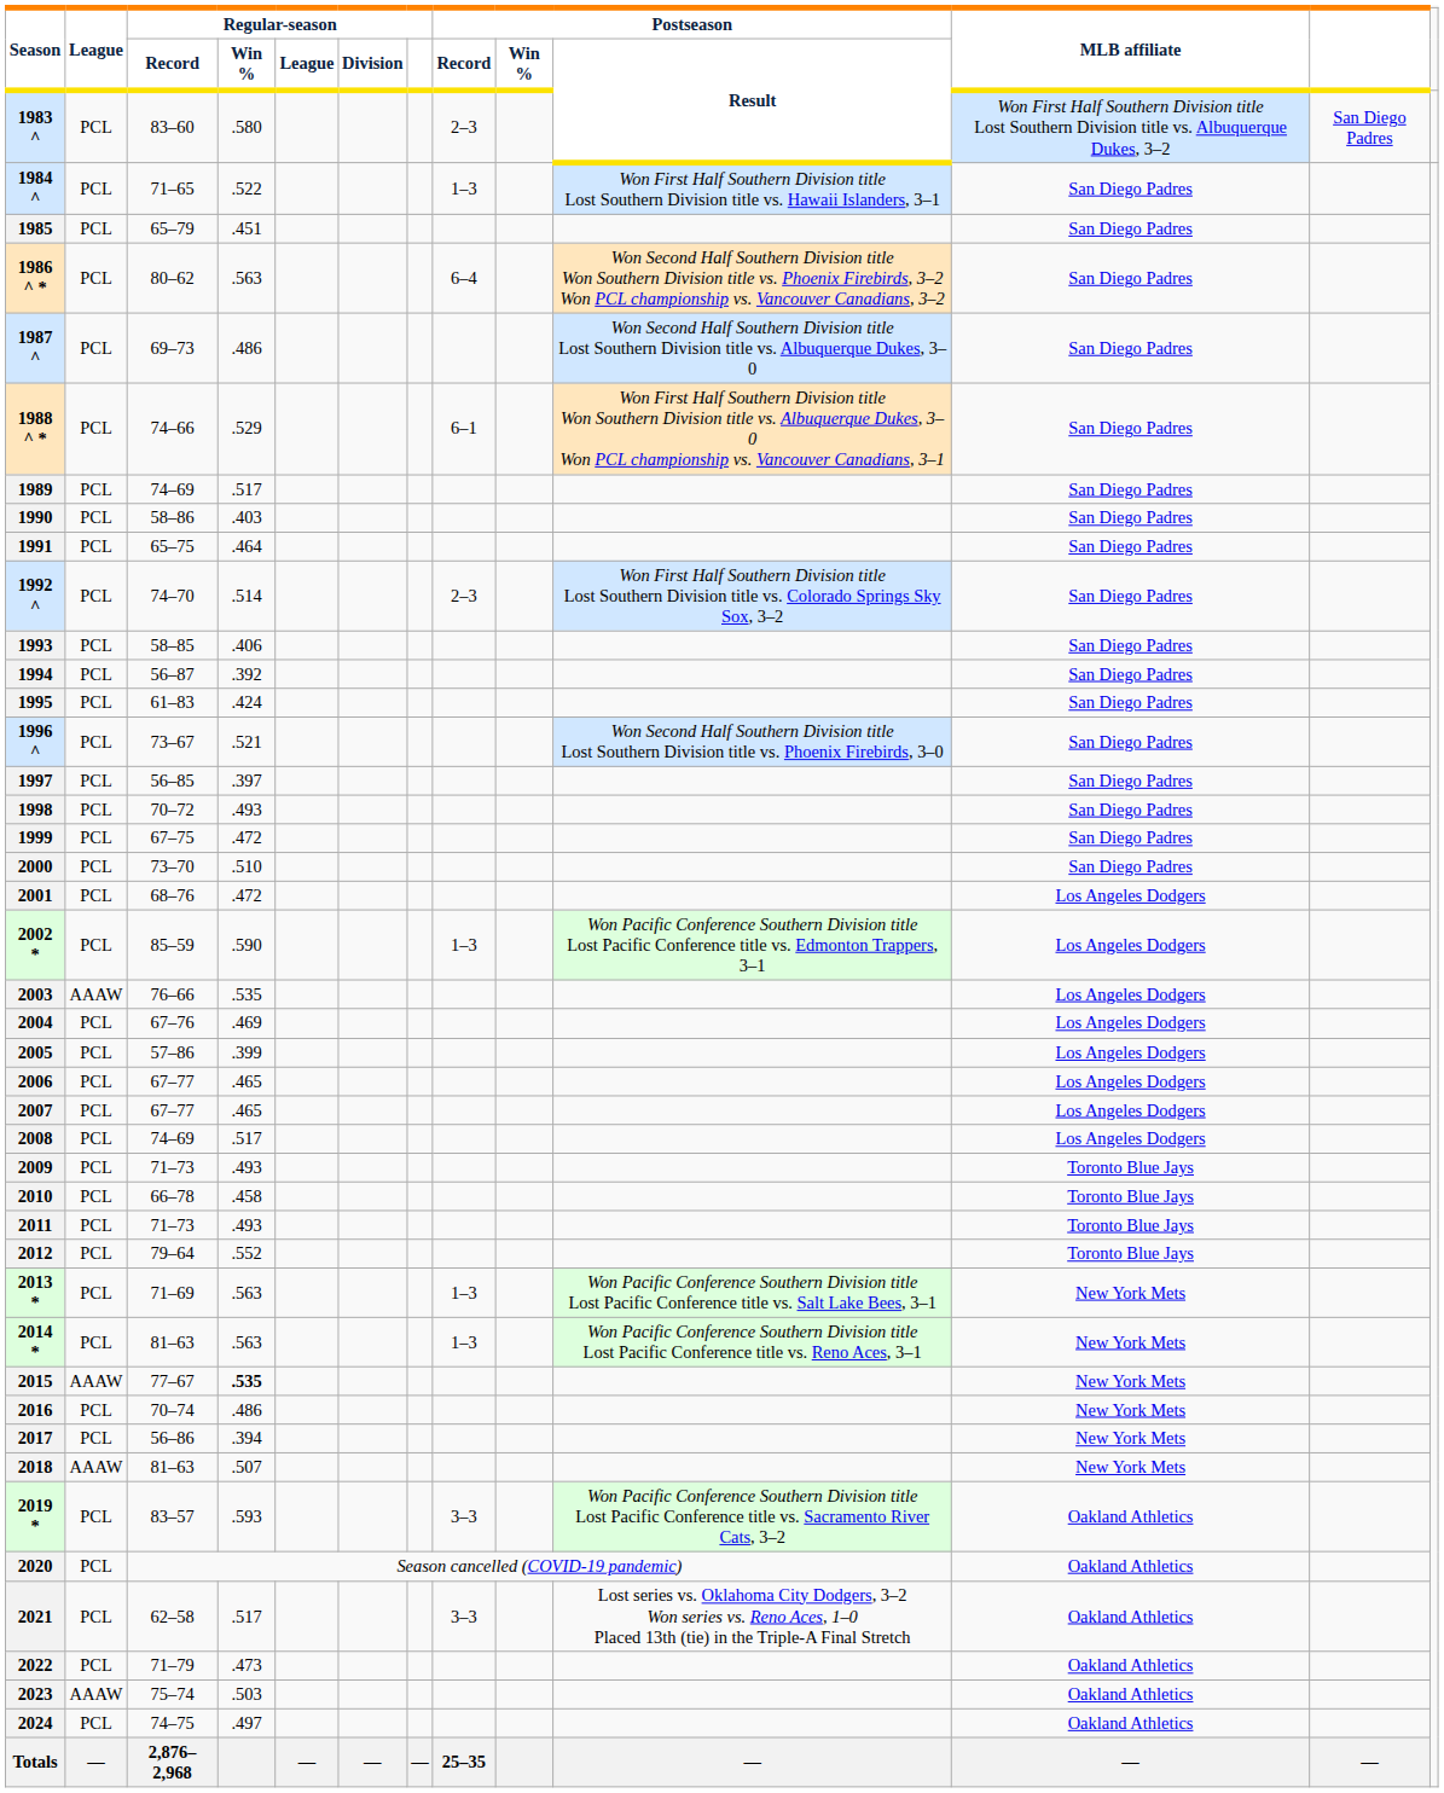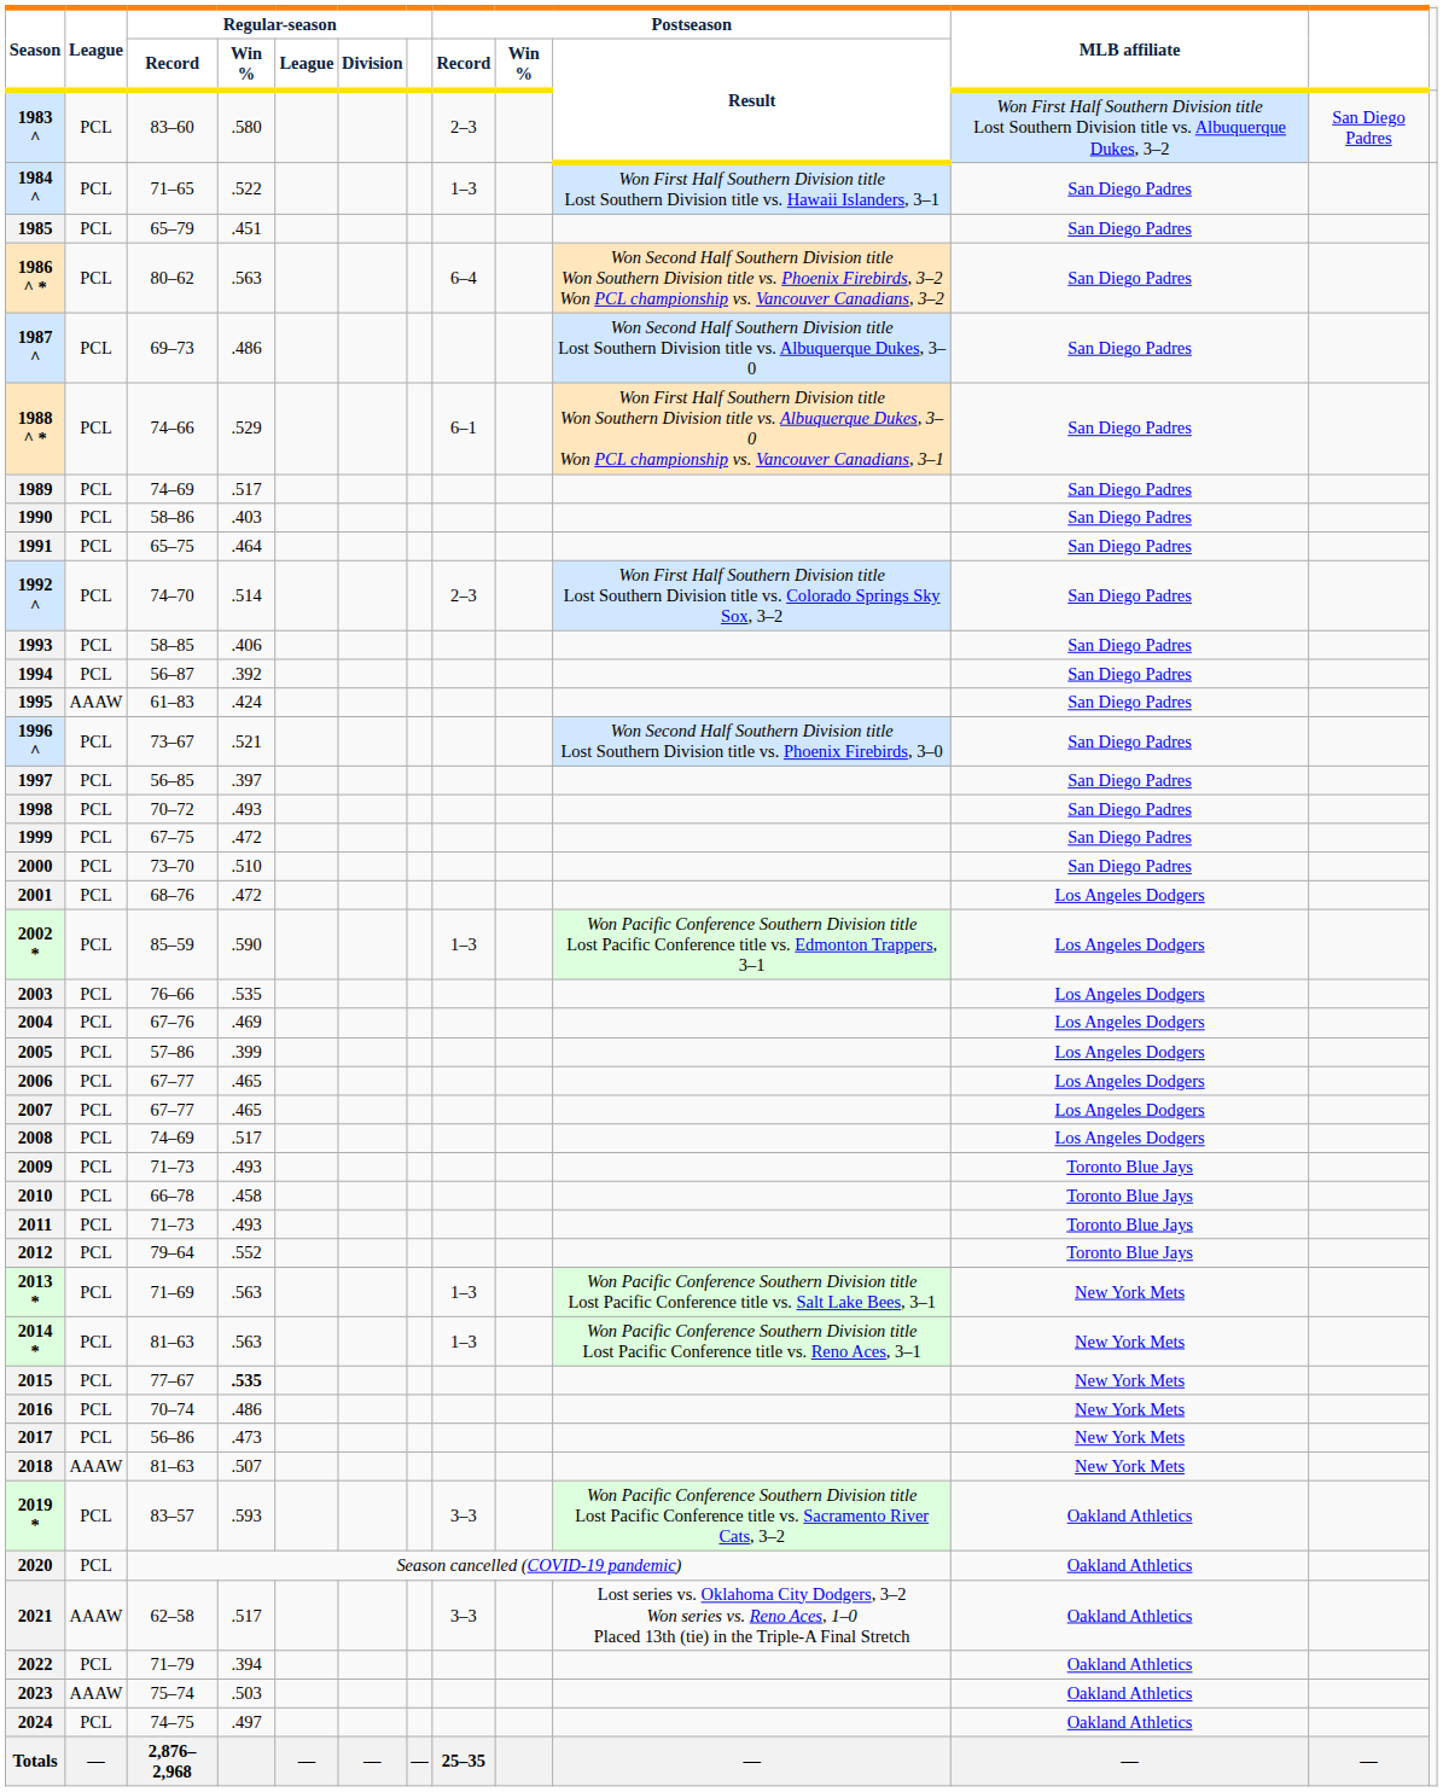 <table class="wikitable sortable plainrowheaders" style="font-size: 95%; text-align:center;">
 <tr>
 <th rowspan="2" scope="col" style="background-color:#ffffff; border-top:#FF8300 5px solid; border-bottom:#FCE200 5px solid; color:#0A2240">Season</th>
 <th rowspan="2" scope="col" style="background-color:#ffffff; border-top:#FF8300 5px solid; border-bottom:#FCE200 5px solid; color:#0A2240">League</th>
 <th colspan="5" scope="col" style="background-color:#ffffff; border-top:#FF8300 5px solid; color:#0A2240">Regular-season</th>
 <th colspan="3" scope="col" style="background-color:#ffffff; border-top:#FF8300 5px solid; color:#0A2240">Postseason</th>
 <th rowspan="2" scope="col" style="background-color:#ffffff; border-top:#FF8300 5px solid; border-bottom:#FCE200 5px solid; color:#0A2240">MLB affiliate</th>
 <th class="unsortable" rowspan="2" scope="col" style="background-color:#ffffff; border-top:#FF8300 5px solid; border-bottom:#FCE200 5px solid; color:#0A2240"></th>
 </tr>
 <tr>
 <th scope="col" style="background-color:#ffffff; border-bottom:#FCE200 5px solid; color:#0A2240">Record</th>
 <th scope="col" style="background-color:#ffffff; border-bottom:#FCE200 5px solid; color:#0A2240">Win %</th>
 <th scope="col" style="background-color:#ffffff; border-bottom:#FCE200 5px solid; color:#0A2240">League</th>
 <th scope="col" style="background-color:#ffffff; border-bottom:#FCE200 5px solid; color:#0A2240">Division</th>
 <th scope="col" style="background-color:#ffffff; border-bottom:#FCE200 5px solid; color:#0A2240"></th>
 <th scope="col" style="background-color:#ffffff; border-bottom:#FCE200 5px solid; color:#0A2240">Record</th>
 <th scope="col" style="background-color:#ffffff; border-bottom:#FCE200 5px solid; color:#0A2240">Win %</th>
 <th class="unsortable" rowspan="2" scope="col" style="background-color:#ffffff; border-bottom:#FCE200 5px solid; color:#0A2240">Result</th>
 </tr>
 <tr>
 <th scope="row" style="text-align:center; background:#D0E7FF">1983<br>^</th>
 <td>PCL</td>
 <td>83–60</td>
 <td>.580</td>
 <td></td>
 <td></td>
 <td></td>
 <td>2–3</td>
 <td></td>
 <td bgcolor="#D0E7FF"><em>Won First Half Southern Division title</em><br>Lost Southern Division title vs. <a href='#'>Albuquerque Dukes</a>, 3–2</td>
 <td><a href='#'>San Diego Padres</a></td>
 <td></td>
 </tr>
 <tr>
 <th scope="row" style="text-align:center; background:#D0E7FF">1984<br>^</th>
 <td>PCL</td>
 <td>71–65</td>
 <td>.522</td>
 <td></td>
 <td></td>
 <td></td>
 <td>1–3</td>
 <td></td>
 <td bgcolor="#D0E7FF"><em>Won First Half Southern Division title</em><br>Lost Southern Division title vs. <a href='#'>Hawaii Islanders</a>, 3–1</td>
 <td><a href='#'>San Diego Padres</a></td>
 <td></td>
 </tr>
 <tr>
 <th scope="row" style="text-align:center">1985</th>
 <td>PCL</td>
 <td>65–79</td>
 <td>.451</td>
 <td></td>
 <td></td>
 <td></td>
 <td></td>
 <td></td>
 <td></td>
 <td><a href='#'>San Diego Padres</a></td>
 <td></td>
 </tr>
 <tr>
 <th scope="row" style="text-align:center; background:#FFE6BD">1986<br>^ * </th>
 <td>PCL</td>
 <td>80–62</td>
 <td>.563</td>
 <td></td>
 <td></td>
 <td></td>
 <td>6–4</td>
 <td></td>
 <td bgcolor="#FFE6BD"><em>Won Second Half Southern Division title</em><br><em>Won Southern Division title vs. <a href='#'>Phoenix Firebirds</a>, 3–2</em><br><em>Won <a href='#'>PCL championship</a> vs. <a href='#'>Vancouver Canadians</a>, 3–2</em></td>
 <td><a href='#'>San Diego Padres</a></td>
 <td></td>
 </tr>
 <tr>
 <th scope="row" style="text-align:center; background:#D0E7FF">1987<br>^</th>
 <td>PCL</td>
 <td>69–73</td>
 <td>.486</td>
 <td></td>
 <td></td>
 <td></td>
 <td></td>
 <td></td>
 <td bgcolor="#D0E7FF"><em>Won Second Half Southern Division title</em><br>Lost Southern Division title vs. <a href='#'>Albuquerque Dukes</a>, 3–0</td>
 <td><a href='#'>San Diego Padres</a></td>
 <td></td>
 </tr>
 <tr>
 <th scope="row" style="text-align:center; background:#FFE6BD">1988<br>^ * </th>
 <td>PCL</td>
 <td>74–66</td>
 <td>.529</td>
 <td></td>
 <td></td>
 <td></td>
 <td>6–1</td>
 <td></td>
 <td bgcolor="#FFE6BD"><em>Won First Half Southern Division title</em><br><em>Won Southern Division title vs. <a href='#'>Albuquerque Dukes</a>, 3–0</em><br><em>Won <a href='#'>PCL championship</a> vs. <a href='#'>Vancouver Canadians</a>, 3–1</em></td>
 <td><a href='#'>San Diego Padres</a></td>
 <td></td>
 </tr>
 <tr>
 <th scope="row" style="text-align:center">1989</th>
 <td>PCL</td>
 <td>74–69</td>
 <td>.517</td>
 <td></td>
 <td></td>
 <td></td>
 <td></td>
 <td></td>
 <td></td>
 <td><a href='#'>San Diego Padres</a></td>
 <td></td>
 </tr>
 <tr>
 <th scope="row" style="text-align:center">1990</th>
 <td>PCL</td>
 <td>58–86</td>
 <td>.403</td>
 <td></td>
 <td></td>
 <td></td>
 <td></td>
 <td></td>
 <td></td>
 <td><a href='#'>San Diego Padres</a></td>
 <td></td>
 </tr>
 <tr>
 <th scope="row" style="text-align:center">1991</th>
 <td>PCL</td>
 <td>65–75</td>
 <td>.464</td>
 <td></td>
 <td></td>
 <td></td>
 <td></td>
 <td></td>
 <td></td>
 <td><a href='#'>San Diego Padres</a></td>
 <td></td>
 </tr>
 <tr>
 <th scope="row" style="text-align:center; background:#D0E7FF">1992<br>^</th>
 <td>PCL</td>
 <td>74–70</td>
 <td>.514</td>
 <td></td>
 <td></td>
 <td></td>
 <td>2–3</td>
 <td></td>
 <td bgcolor="#D0E7FF"><em>Won First Half Southern Division title</em><br>Lost Southern Division title vs. <a href='#'>Colorado Springs Sky Sox</a>, 3–2</td>
 <td><a href='#'>San Diego Padres</a></td>
 <td></td>
 </tr>
 <tr>
 <th scope="row" style="text-align:center">1993</th>
 <td>PCL</td>
 <td>58–85</td>
 <td>.406</td>
 <td></td>
 <td></td>
 <td></td>
 <td></td>
 <td></td>
 <td></td>
 <td><a href='#'>San Diego Padres</a></td>
 <td></td>
 </tr>
 <tr>
 <th scope="row" style="text-align:center">1994</th>
 <td>PCL</td>
 <td>56–87</td>
 <td>.392</td>
 <td></td>
 <td></td>
 <td></td>
 <td></td>
 <td></td>
 <td></td>
 <td><a href='#'>San Diego Padres</a></td>
 <td></td>
 </tr>
 <tr>
 <th scope="row" style="text-align:center">1995</th>
-<td>PCL</td>
+<td>AAAW</td>
 <td>61–83</td>
 <td>.424</td>
 <td></td>
 <td></td>
 <td></td>
 <td></td>
 <td></td>
 <td></td>
 <td><a href='#'>San Diego Padres</a></td>
 <td></td>
 </tr>
 <tr>
 <th scope="row" style="text-align:center; background:#D0E7FF">1996<br>^</th>
 <td>PCL</td>
 <td>73–67</td>
 <td>.521</td>
 <td></td>
 <td></td>
 <td></td>
 <td></td>
 <td></td>
 <td bgcolor="#D0E7FF"><em>Won Second Half Southern Division title</em><br>Lost Southern Division title vs. <a href='#'>Phoenix Firebirds</a>, 3–0</td>
 <td><a href='#'>San Diego Padres</a></td>
 <td></td>
 </tr>
 <tr>
 <th scope="row" style="text-align:center">1997</th>
 <td>PCL</td>
 <td>56–85</td>
 <td>.397</td>
 <td></td>
 <td></td>
 <td></td>
 <td></td>
 <td></td>
 <td></td>
 <td><a href='#'>San Diego Padres</a></td>
 <td></td>
 </tr>
 <tr>
 <th scope="row" style="text-align:center">1998</th>
 <td>PCL</td>
 <td>70–72</td>
 <td>.493</td>
 <td></td>
 <td></td>
 <td></td>
 <td></td>
 <td></td>
 <td></td>
 <td><a href='#'>San Diego Padres</a></td>
 <td></td>
 </tr>
 <tr>
 <th scope="row" style="text-align:center">1999</th>
 <td>PCL</td>
 <td>67–75</td>
 <td>.472</td>
 <td></td>
 <td></td>
 <td></td>
 <td></td>
 <td></td>
 <td></td>
 <td><a href='#'>San Diego Padres</a></td>
 <td></td>
 </tr>
 <tr>
 <th scope="row" style="text-align:center">2000</th>
 <td>PCL</td>
 <td>73–70</td>
 <td>.510</td>
 <td></td>
 <td></td>
 <td></td>
 <td></td>
 <td></td>
 <td></td>
 <td><a href='#'>San Diego Padres</a></td>
 <td></td>
 </tr>
 <tr>
 <th scope="row" style="text-align:center">2001</th>
 <td>PCL</td>
 <td>68–76</td>
 <td>.472</td>
 <td></td>
 <td></td>
 <td></td>
 <td></td>
 <td></td>
 <td></td>
 <td><a href='#'>Los Angeles Dodgers</a></td>
 <td></td>
 </tr>
 <tr>
 <th scope="row" style="text-align:center; background:#DDFFDD">2002<br>*</th>
 <td>PCL</td>
 <td>85–59</td>
 <td>.590</td>
 <td></td>
 <td></td>
 <td></td>
 <td>1–3</td>
 <td></td>
 <td bgcolor="#DDFFDD"><em>Won Pacific Conference Southern Division title</em><br>Lost Pacific Conference title vs. <a href='#'>Edmonton Trappers</a>, 3–1</td>
 <td><a href='#'>Los Angeles Dodgers</a></td>
 <td></td>
 </tr>
 <tr>
 <th scope="row" style="text-align:center">2003</th>
-<td>AAAW</td>
+<td>PCL</td>
 <td>76–66</td>
 <td>.535</td>
 <td></td>
 <td></td>
 <td></td>
 <td></td>
 <td></td>
 <td></td>
 <td><a href='#'>Los Angeles Dodgers</a></td>
 <td></td>
 </tr>
 <tr>
 <th scope="row" style="text-align:center">2004</th>
 <td>PCL</td>
 <td>67–76</td>
 <td>.469</td>
 <td></td>
 <td></td>
 <td></td>
 <td></td>
 <td></td>
 <td></td>
 <td><a href='#'>Los Angeles Dodgers</a></td>
 <td></td>
 </tr>
 <tr>
 <th scope="row" style="text-align:center">2005</th>
 <td>PCL</td>
 <td>57–86</td>
 <td>.399</td>
 <td></td>
 <td></td>
 <td></td>
 <td></td>
 <td></td>
 <td></td>
 <td><a href='#'>Los Angeles Dodgers</a></td>
 <td></td>
 </tr>
 <tr>
 <th scope="row" style="text-align:center">2006</th>
 <td>PCL</td>
 <td>67–77</td>
 <td>.465</td>
 <td></td>
 <td></td>
 <td></td>
 <td></td>
 <td></td>
 <td></td>
 <td><a href='#'>Los Angeles Dodgers</a></td>
 <td></td>
 </tr>
 <tr>
 <th scope="row" style="text-align:center">2007</th>
 <td>PCL</td>
 <td>67–77</td>
 <td>.465</td>
 <td></td>
 <td></td>
 <td></td>
 <td></td>
 <td></td>
 <td></td>
 <td><a href='#'>Los Angeles Dodgers</a></td>
 <td></td>
 </tr>
 <tr>
 <th scope="row" style="text-align:center">2008</th>
 <td>PCL</td>
 <td>74–69</td>
 <td>.517</td>
 <td></td>
 <td></td>
 <td></td>
 <td></td>
 <td></td>
 <td></td>
 <td><a href='#'>Los Angeles Dodgers</a></td>
 <td></td>
 </tr>
 <tr>
 <th scope="row" style="text-align:center">2009</th>
 <td>PCL</td>
 <td>71–73</td>
 <td>.493</td>
 <td></td>
 <td></td>
 <td></td>
 <td></td>
 <td></td>
 <td></td>
 <td><a href='#'>Toronto Blue Jays</a></td>
 <td></td>
 </tr>
 <tr>
 <th scope="row" style="text-align:center">2010</th>
 <td>PCL</td>
 <td>66–78</td>
 <td>.458</td>
 <td></td>
 <td></td>
 <td></td>
 <td></td>
 <td></td>
 <td></td>
 <td><a href='#'>Toronto Blue Jays</a></td>
 <td></td>
 </tr>
 <tr>
 <th scope="row" style="text-align:center">2011</th>
 <td>PCL</td>
 <td>71–73</td>
 <td>.493</td>
 <td></td>
 <td></td>
 <td></td>
 <td></td>
 <td></td>
 <td></td>
 <td><a href='#'>Toronto Blue Jays</a></td>
 <td></td>
 </tr>
 <tr>
 <th scope="row" style="text-align:center">2012</th>
 <td>PCL</td>
 <td>79–64</td>
 <td>.552</td>
 <td></td>
 <td></td>
 <td></td>
 <td></td>
 <td></td>
 <td></td>
 <td><a href='#'>Toronto Blue Jays</a></td>
 <td></td>
 </tr>
 <tr>
 <th scope="row" style="text-align:center; background:#DDFFDD">2013<br>*</th>
 <td>PCL</td>
 <td>71–69</td>
 <td>.563</td>
 <td></td>
 <td></td>
 <td></td>
 <td>1–3</td>
 <td></td>
 <td bgcolor="#DDFFDD"><em>Won Pacific Conference Southern Division title</em><br>Lost Pacific Conference title vs. <a href='#'>Salt Lake Bees</a>, 3–1</td>
 <td><a href='#'>New York Mets</a></td>
 <td></td>
 </tr>
 <tr>
 <th scope="row" style="text-align:center; background:#DDFFDD">2014<br>*</th>
 <td>PCL</td>
 <td>81–63</td>
 <td>.563</td>
 <td></td>
 <td></td>
 <td></td>
 <td>1–3</td>
 <td></td>
 <td bgcolor="#DDFFDD"><em>Won Pacific Conference Southern Division title</em><br>Lost Pacific Conference title vs. <a href='#'>Reno Aces</a>, 3–1</td>
 <td><a href='#'>New York Mets</a></td>
 <td></td>
 </tr>
 <tr>
 <th scope="row" style="text-align:center">2015</th>
-<td>AAAW</td>
+<td>PCL</td>
 <td>77–67</td>
 <td><strong>.535</strong></td>
 <td></td>
 <td></td>
 <td></td>
 <td></td>
 <td></td>
 <td></td>
 <td><a href='#'>New York Mets</a></td>
 <td></td>
 </tr>
 <tr>
 <th scope="row" style="text-align:center">2016</th>
 <td>PCL</td>
 <td>70–74</td>
 <td>.486</td>
 <td></td>
 <td></td>
 <td></td>
 <td></td>
 <td></td>
 <td></td>
 <td><a href='#'>New York Mets</a></td>
 <td></td>
 </tr>
 <tr>
 <th scope="row" style="text-align:center">2017</th>
 <td>PCL</td>
 <td>56–86</td>
-<td>.394</td>
+<td>.473</td>
 <td></td>
 <td></td>
 <td></td>
 <td></td>
 <td></td>
 <td></td>
 <td><a href='#'>New York Mets</a></td>
 <td></td>
 </tr>
 <tr>
 <th scope="row" style="text-align:center">2018</th>
 <td>AAAW</td>
 <td>81–63</td>
 <td>.507</td>
 <td></td>
 <td></td>
 <td></td>
 <td></td>
 <td></td>
 <td></td>
 <td><a href='#'>New York Mets</a></td>
 <td></td>
 </tr>
 <tr>
 <th scope="row" style="text-align:center; background:#DDFFDD">2019<br>*</th>
 <td>PCL</td>
 <td>83–57</td>
 <td>.593</td>
 <td></td>
 <td></td>
 <td></td>
 <td>3–3</td>
 <td></td>
 <td bgcolor="#DDFFDD"><em>Won Pacific Conference Southern Division title</em><br>Lost Pacific Conference title vs. <a href='#'>Sacramento River Cats</a>, 3–2</td>
 <td><a href='#'>Oakland Athletics</a></td>
 <td></td>
 </tr>
 <tr>
 <th scope="row" style="text-align:center">2020</th>
 <td>PCL</td>
 <td colspan="8"><em>Season cancelled (<a href='#'>COVID-19 pandemic</a>)</em></td>
 <td><a href='#'>Oakland Athletics</a></td>
 <td></td>
 </tr>
 <tr>
 <th scope="row" style="text-align:center">2021</th>
-<td>PCL</td>
+<td>AAAW</td>
 <td>62–58</td>
 <td>.517</td>
 <td></td>
 <td></td>
 <td></td>
 <td>3–3</td>
 <td></td>
 <td>Lost series vs. <a href='#'>Oklahoma City Dodgers</a>, 3–2<br><em>Won series vs. <a href='#'>Reno Aces</a>, 1–0</em><br>Placed 13th (tie) in the Triple-A Final Stretch</td>
 <td><a href='#'>Oakland Athletics</a></td>
 <td></td>
 </tr>
 <tr>
 <th scope="row" style="text-align:center">2022</th>
 <td>PCL</td>
 <td>71–79</td>
-<td>.473</td>
+<td>.394</td>
 <td></td>
 <td></td>
 <td></td>
 <td></td>
 <td></td>
 <td></td>
 <td><a href='#'>Oakland Athletics</a></td>
 <td></td>
 </tr>
 <tr>
 <th scope="row" style="text-align:center">2023</th>
 <td>AAAW</td>
 <td>75–74</td>
 <td>.503</td>
 <td></td>
 <td></td>
 <td></td>
 <td></td>
 <td></td>
 <td></td>
 <td><a href='#'>Oakland Athletics</a></td>
 <td></td>
 </tr>
 <tr>
 <th scope="row" style="text-align:center">2024</th>
 <td>PCL</td>
 <td>74–75</td>
 <td>.497</td>
 <td></td>
 <td></td>
 <td></td>
 <td></td>
 <td></td>
 <td></td>
 <td><a href='#'>Oakland Athletics</a></td>
 <td></td>
 </tr>
 <tr class="sortbottom">
 <th scope="row" style="text-align:center"><strong>Totals</strong></th>
 <th>—</th>
 <th>2,876–2,968</th>
 <th></th>
 <th>—</th>
 <th>—</th>
 <th>—</th>
 <th>25–35</th>
 <th></th>
 <th>—</th>
 <th>—</th>
 <th>—</th>
 </tr>
 </table>
